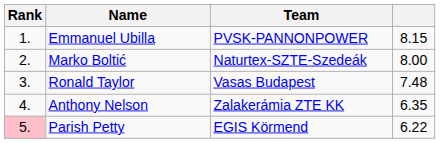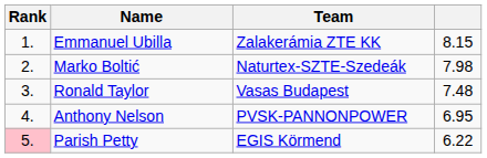 <table class="wikitable" style="text-align: center;">
 <tr>
 <th>Rank</th>
 <th width=180>Name</th>
 <th width=200>Team</th>
 <th width=40></th>
 </tr>
 <tr>
 <td>1.</td>
 <td align="left"> <a href='#'>Emmanuel Ubilla</a></td>
-<td style="text-align:left;"><a href='#'>PVSK-PANNONPOWER</a></td>
+<td style="text-align:left;"><a href='#'>Zalakerámia ZTE KK</a></td>
 <td>8.15</td>
 </tr>
 <tr>
 <td>2.</td>
 <td align="left"> <a href='#'>Marko Boltić</a></td>
 <td style="text-align:left;"><a href='#'>Naturtex-SZTE-Szedeák</a></td>
-<td>8.00</td>
+<td>7.98</td>
 </tr>
 <tr>
 <td>3.</td>
 <td align="left"> <a href='#'>Ronald Taylor</a></td>
 <td style="text-align:left;"><a href='#'>Vasas Budapest</a></td>
 <td>7.48</td>
 </tr>
 <tr>
 <td>4.</td>
 <td align="left"> <a href='#'>Anthony Nelson</a></td>
-<td style="text-align:left;"><a href='#'>Zalakerámia ZTE KK</a></td>
-<td>6.35</td>
+<td style="text-align:left;"><a href='#'>PVSK-PANNONPOWER</a></td>
+<td>6.95</td>
 </tr>
 <tr>
 <td style="background: pink;">5.</td>
 <td align="left"> <a href='#'>Parish Petty</a></td>
 <td style="text-align:left;"><a href='#'>EGIS Körmend</a></td>
 <td>6.22</td>
 </tr>
 </table>
